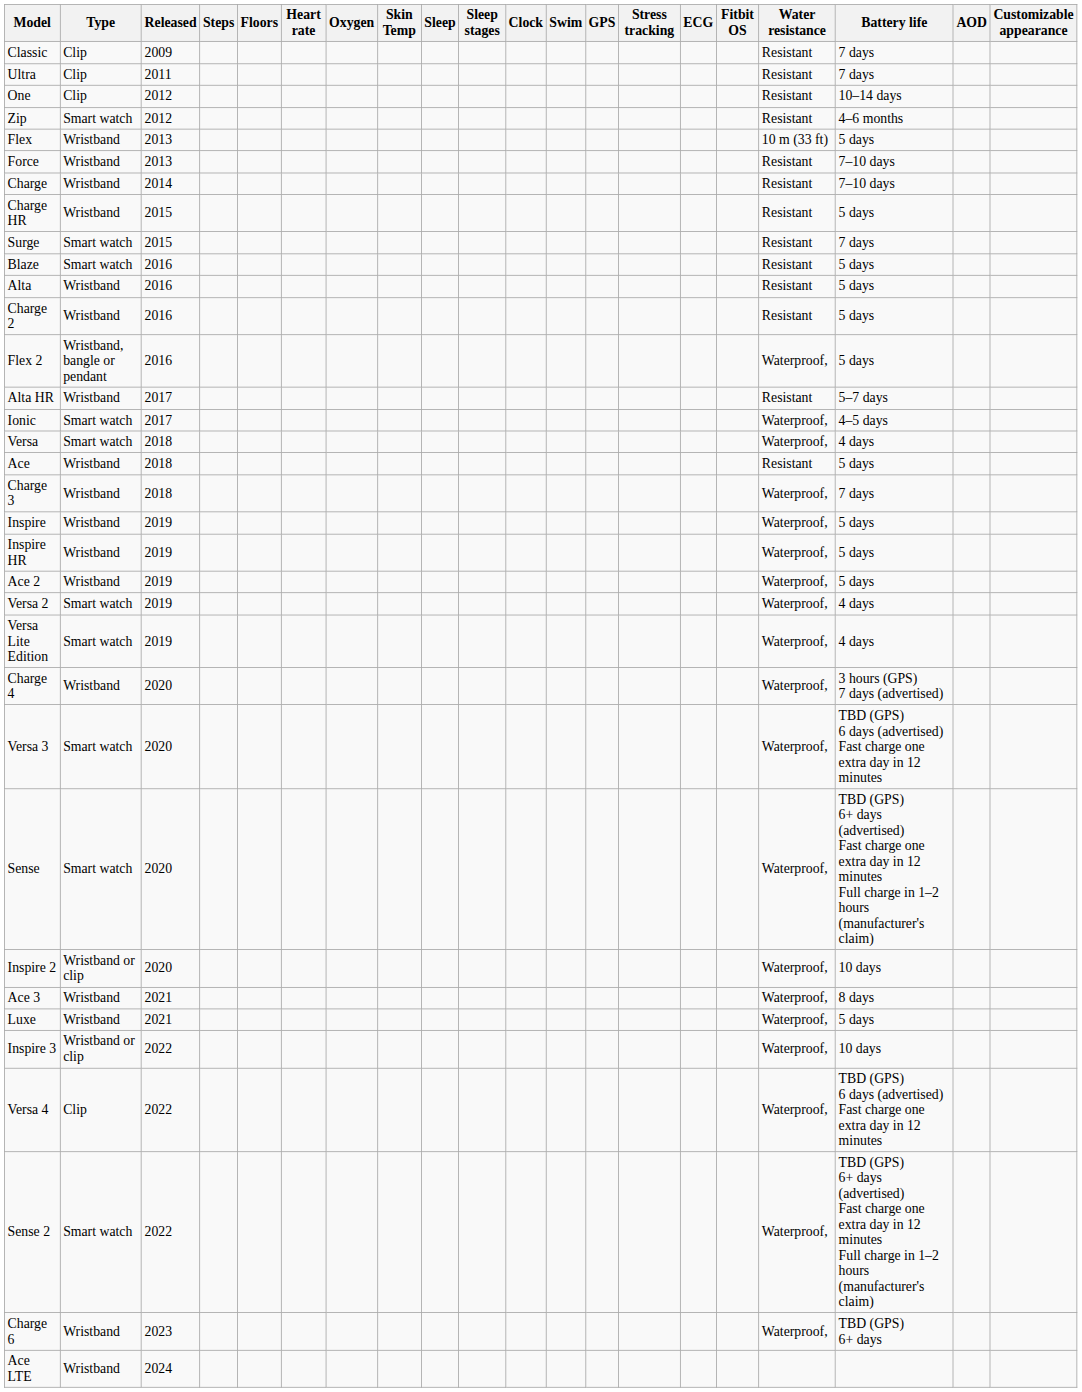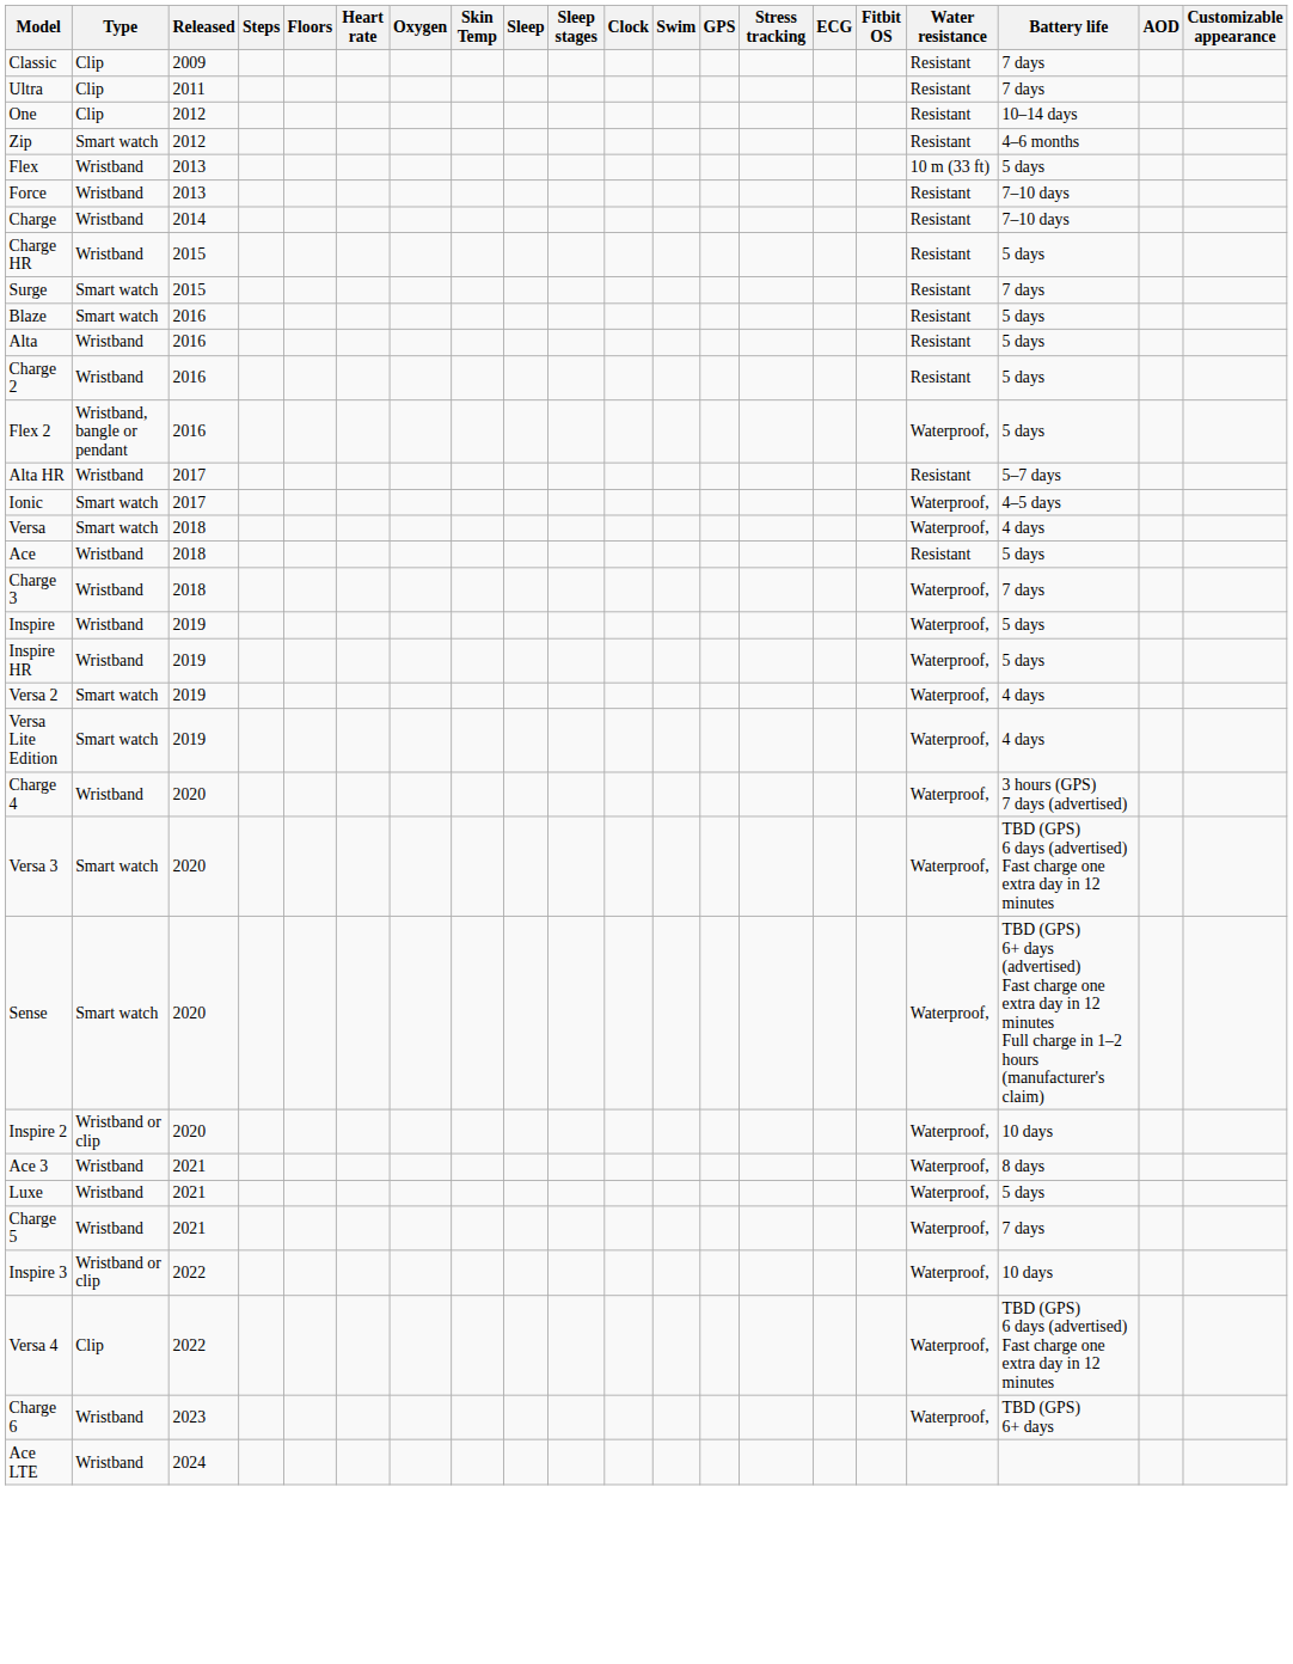 <table class="wikitable sortable sticky-header">
 <tr>
 <th>Model</th>
 <th>Type</th>
 <th>Released</th>
 <th>Steps</th>
 <th>Floors</th>
 <th>Heart rate</th>
 <th>Oxygen </th>
 <th>Skin Temp</th>
 <th>Sleep</th>
 <th>Sleep stages</th>
 <th>Clock</th>
 <th>Swim</th>
 <th>GPS</th>
 <th>Stress tracking</th>
 <th>ECG</th>
 <th>Fitbit OS</th>
 <th>Water resistance</th>
 <th>Battery life</th>
 <th>AOD</th>
 <th>Customizable<br>appearance</th>
 </tr>
 <tr>
 <td>Classic</td>
 <td>Clip</td>
 <td>2009</td>
 <td></td>
 <td></td>
 <td></td>
 <td></td>
 <td></td>
 <td></td>
 <td></td>
 <td></td>
 <td></td>
 <td></td>
 <td></td>
 <td></td>
 <td></td>
 <td>Resistant</td>
 <td>7 days</td>
 <td></td>
 <td></td>
 </tr>
 <tr>
 <td>Ultra</td>
 <td>Clip</td>
 <td>2011</td>
 <td></td>
 <td></td>
 <td></td>
 <td></td>
 <td></td>
 <td></td>
 <td></td>
 <td></td>
 <td></td>
 <td></td>
 <td></td>
 <td></td>
 <td></td>
 <td>Resistant</td>
 <td>7 days</td>
 <td></td>
 <td></td>
 </tr>
 <tr>
 <td>One</td>
 <td>Clip</td>
 <td>2012</td>
 <td></td>
 <td></td>
 <td></td>
 <td></td>
 <td></td>
 <td></td>
 <td></td>
 <td></td>
 <td></td>
 <td></td>
 <td></td>
 <td></td>
 <td></td>
 <td>Resistant</td>
 <td>10–14 days</td>
 <td></td>
 <td></td>
 </tr>
 <tr>
 <td>Zip</td>
 <td>Smart watch</td>
 <td>2012</td>
 <td></td>
 <td></td>
 <td></td>
 <td></td>
 <td></td>
 <td></td>
 <td></td>
 <td></td>
 <td></td>
 <td></td>
 <td></td>
 <td></td>
 <td></td>
 <td>Resistant</td>
 <td>4–6 months</td>
 <td></td>
 <td></td>
 </tr>
 <tr>
 <td>Flex</td>
 <td>Wristband</td>
 <td>2013</td>
 <td></td>
 <td></td>
 <td></td>
 <td></td>
 <td></td>
 <td></td>
 <td></td>
 <td></td>
 <td></td>
 <td></td>
 <td></td>
 <td></td>
 <td></td>
 <td>10 m (33 ft)</td>
 <td>5 days</td>
 <td></td>
 <td></td>
 </tr>
 <tr>
 <td>Force</td>
 <td>Wristband</td>
 <td>2013</td>
 <td></td>
 <td></td>
 <td></td>
 <td></td>
 <td></td>
 <td></td>
 <td></td>
 <td></td>
 <td></td>
 <td></td>
 <td></td>
 <td></td>
 <td></td>
 <td>Resistant</td>
 <td>7–10 days</td>
 <td></td>
 <td></td>
 </tr>
 <tr>
 <td>Charge</td>
 <td>Wristband</td>
 <td>2014</td>
 <td></td>
 <td></td>
 <td></td>
 <td></td>
 <td></td>
 <td></td>
 <td></td>
 <td></td>
 <td></td>
 <td></td>
 <td></td>
 <td></td>
 <td></td>
 <td>Resistant</td>
 <td>7–10 days</td>
 <td></td>
 <td></td>
 </tr>
 <tr>
 <td>Charge HR</td>
 <td>Wristband</td>
 <td>2015</td>
 <td></td>
 <td></td>
 <td></td>
 <td></td>
 <td></td>
 <td></td>
 <td></td>
 <td></td>
 <td></td>
 <td></td>
 <td></td>
 <td></td>
 <td></td>
 <td>Resistant</td>
 <td>5 days</td>
 <td></td>
 <td></td>
 </tr>
 <tr>
 <td>Surge</td>
 <td>Smart watch</td>
 <td>2015</td>
 <td></td>
 <td></td>
 <td></td>
 <td></td>
 <td></td>
 <td></td>
 <td></td>
 <td></td>
 <td></td>
 <td></td>
 <td></td>
 <td></td>
 <td></td>
 <td>Resistant</td>
 <td>7 days</td>
 <td></td>
 <td></td>
 </tr>
 <tr>
 <td>Blaze</td>
 <td>Smart watch</td>
 <td>2016</td>
 <td></td>
 <td></td>
 <td></td>
 <td></td>
 <td></td>
 <td></td>
 <td></td>
 <td></td>
 <td></td>
 <td></td>
 <td></td>
 <td></td>
 <td></td>
 <td>Resistant</td>
 <td>5 days</td>
 <td></td>
 <td></td>
 </tr>
 <tr>
 <td>Alta</td>
 <td>Wristband</td>
 <td>2016</td>
 <td></td>
 <td></td>
 <td></td>
 <td></td>
 <td></td>
 <td></td>
 <td></td>
 <td></td>
 <td></td>
 <td></td>
 <td></td>
 <td></td>
 <td></td>
 <td>Resistant</td>
 <td>5 days</td>
 <td></td>
 <td></td>
 </tr>
 <tr>
 <td>Charge 2</td>
 <td>Wristband</td>
 <td>2016</td>
 <td></td>
 <td></td>
 <td></td>
 <td></td>
 <td></td>
 <td></td>
 <td></td>
 <td></td>
 <td></td>
 <td></td>
 <td></td>
 <td></td>
 <td></td>
 <td>Resistant</td>
 <td>5 days</td>
 <td></td>
 <td></td>
 </tr>
 <tr>
 <td>Flex 2</td>
 <td>Wristband, bangle or pendant</td>
 <td>2016</td>
 <td></td>
 <td></td>
 <td></td>
 <td></td>
 <td></td>
 <td></td>
 <td></td>
 <td></td>
 <td></td>
 <td></td>
 <td></td>
 <td></td>
 <td></td>
 <td>Waterproof, </td>
 <td>5 days</td>
 <td></td>
 <td></td>
 </tr>
 <tr>
 <td>Alta HR</td>
 <td>Wristband</td>
 <td>2017</td>
 <td></td>
 <td></td>
 <td></td>
 <td></td>
 <td></td>
 <td></td>
 <td></td>
 <td></td>
 <td></td>
 <td></td>
 <td></td>
 <td></td>
 <td></td>
 <td>Resistant</td>
 <td>5–7 days</td>
 <td></td>
 <td></td>
 </tr>
 <tr>
 <td>Ionic</td>
 <td>Smart watch</td>
 <td>2017</td>
 <td></td>
 <td></td>
 <td></td>
 <td></td>
 <td></td>
 <td></td>
 <td></td>
 <td></td>
 <td></td>
 <td></td>
 <td></td>
 <td></td>
 <td></td>
 <td>Waterproof, </td>
 <td>4–5 days</td>
 <td></td>
 <td></td>
 </tr>
 <tr>
 <td>Versa</td>
 <td>Smart watch</td>
 <td>2018</td>
 <td></td>
 <td></td>
 <td></td>
 <td></td>
 <td></td>
 <td></td>
 <td></td>
 <td></td>
 <td></td>
 <td></td>
 <td></td>
 <td></td>
 <td></td>
 <td>Waterproof, </td>
 <td>4 days</td>
 <td></td>
 <td></td>
 </tr>
 <tr>
 <td>Ace</td>
 <td>Wristband</td>
 <td>2018</td>
 <td></td>
 <td></td>
 <td></td>
 <td></td>
 <td></td>
 <td></td>
 <td></td>
 <td></td>
 <td></td>
 <td></td>
 <td></td>
 <td></td>
 <td></td>
 <td>Resistant</td>
 <td>5 days</td>
 <td></td>
 <td></td>
 </tr>
 <tr>
 <td>Charge 3</td>
 <td>Wristband</td>
 <td>2018</td>
 <td></td>
 <td></td>
 <td></td>
 <td></td>
 <td></td>
 <td></td>
 <td></td>
 <td></td>
 <td></td>
 <td></td>
 <td></td>
 <td></td>
 <td></td>
 <td>Waterproof, </td>
 <td>7 days</td>
 <td></td>
 <td></td>
 </tr>
 <tr>
 <td>Inspire</td>
 <td>Wristband</td>
 <td>2019</td>
 <td></td>
 <td></td>
 <td></td>
 <td></td>
 <td></td>
 <td></td>
 <td></td>
 <td></td>
 <td></td>
 <td></td>
 <td></td>
 <td></td>
 <td></td>
 <td>Waterproof, </td>
 <td>5 days</td>
 <td></td>
 <td></td>
 </tr>
 <tr>
 <td>Inspire HR</td>
 <td>Wristband</td>
 <td>2019</td>
 <td></td>
 <td></td>
 <td></td>
 <td></td>
 <td></td>
 <td></td>
 <td></td>
 <td></td>
 <td></td>
 <td></td>
 <td></td>
 <td></td>
 <td></td>
 <td>Waterproof, </td>
 <td>5 days</td>
 <td></td>
 <td></td>
 </tr>
 <tr>
-<td>Ace 2</td>
-<td>Wristband</td>
-<td>2019</td>
-<td></td>
-<td></td>
-<td></td>
-<td></td>
-<td></td>
-<td></td>
-<td></td>
-<td></td>
-<td></td>
-<td></td>
-<td></td>
-<td></td>
-<td></td>
-<td>Waterproof, </td>
-<td>5 days</td>
-<td></td>
-<td></td>
-</tr>
-<tr>
 <td>Versa 2</td>
 <td>Smart watch</td>
 <td>2019</td>
 <td></td>
 <td></td>
 <td></td>
 <td></td>
 <td></td>
 <td></td>
 <td></td>
 <td></td>
 <td></td>
 <td></td>
 <td></td>
 <td></td>
 <td></td>
 <td>Waterproof, </td>
 <td>4 days</td>
 <td></td>
 <td></td>
 </tr>
 <tr>
 <td>Versa Lite Edition</td>
 <td>Smart watch</td>
 <td>2019</td>
 <td></td>
 <td></td>
 <td></td>
 <td></td>
 <td></td>
 <td></td>
 <td></td>
 <td></td>
 <td></td>
 <td></td>
 <td></td>
 <td></td>
 <td></td>
 <td>Waterproof, </td>
 <td>4 days</td>
 <td></td>
 <td></td>
 </tr>
 <tr>
 <td>Charge 4</td>
 <td>Wristband</td>
 <td>2020</td>
 <td></td>
 <td></td>
 <td></td>
 <td></td>
 <td></td>
 <td></td>
 <td></td>
 <td></td>
 <td></td>
 <td></td>
 <td></td>
 <td></td>
 <td></td>
 <td>Waterproof, </td>
 <td>3 hours (GPS)<br>7 days (advertised)</td>
 <td></td>
 <td></td>
 </tr>
 <tr>
 <td>Versa 3</td>
 <td>Smart watch</td>
 <td>2020</td>
 <td></td>
 <td></td>
 <td></td>
 <td></td>
 <td></td>
 <td></td>
 <td></td>
 <td></td>
 <td></td>
 <td></td>
 <td></td>
 <td></td>
 <td></td>
 <td>Waterproof, </td>
 <td>TBD (GPS)<br>6 days (advertised)<br>Fast charge one extra day in 12 minutes</td>
 <td></td>
 <td></td>
 </tr>
 <tr>
 <td>Sense</td>
 <td>Smart watch</td>
 <td>2020</td>
 <td></td>
 <td></td>
 <td></td>
 <td></td>
 <td></td>
 <td></td>
 <td></td>
 <td></td>
 <td></td>
 <td></td>
 <td></td>
 <td></td>
 <td></td>
 <td>Waterproof, </td>
 <td>TBD (GPS)<br>6+ days (advertised)<br>Fast charge one extra day in 12 minutes<br>Full charge in 1–2 hours (manufacturer's claim)</td>
 <td></td>
 <td></td>
 </tr>
 <tr>
 <td>Inspire 2</td>
 <td>Wristband or clip</td>
 <td>2020</td>
 <td></td>
 <td></td>
 <td></td>
 <td></td>
 <td></td>
 <td></td>
 <td></td>
 <td></td>
 <td></td>
 <td></td>
 <td></td>
 <td></td>
 <td></td>
 <td>Waterproof, </td>
 <td>10 days</td>
 <td></td>
 <td></td>
 </tr>
 <tr>
 <td>Ace 3</td>
 <td>Wristband</td>
 <td>2021</td>
 <td></td>
 <td></td>
 <td></td>
 <td></td>
 <td></td>
 <td></td>
 <td></td>
 <td></td>
 <td></td>
 <td></td>
 <td></td>
 <td></td>
 <td></td>
 <td>Waterproof, </td>
 <td>8 days</td>
 <td></td>
 <td></td>
 </tr>
 <tr>
 <td>Luxe</td>
 <td>Wristband</td>
 <td>2021</td>
 <td></td>
 <td></td>
 <td></td>
 <td></td>
 <td></td>
 <td></td>
 <td></td>
 <td></td>
 <td></td>
 <td></td>
 <td></td>
 <td></td>
 <td></td>
 <td>Waterproof, </td>
 <td>5 days</td>
 <td></td>
 <td></td>
 </tr>
 <tr>
+<td>Charge 5</td>
+<td>Wristband</td>
+<td>2021</td>
+<td></td>
+<td></td>
+<td></td>
+<td></td>
+<td></td>
+<td></td>
+<td></td>
+<td></td>
+<td></td>
+<td></td>
+<td></td>
+<td></td>
+<td></td>
+<td>Waterproof, </td>
+<td>7 days</td>
+<td></td>
+<td></td>
+</tr>
+<tr>
 <td>Inspire 3</td>
 <td>Wristband or clip</td>
 <td>2022</td>
 <td></td>
 <td></td>
 <td></td>
 <td></td>
 <td></td>
 <td></td>
 <td></td>
 <td></td>
 <td></td>
 <td></td>
 <td></td>
 <td></td>
 <td></td>
 <td>Waterproof, </td>
 <td>10 days</td>
 <td></td>
 <td></td>
 </tr>
 <tr>
 <td>Versa 4</td>
 <td>Clip</td>
 <td>2022</td>
 <td></td>
 <td></td>
 <td></td>
 <td></td>
 <td></td>
 <td></td>
 <td></td>
 <td></td>
 <td></td>
 <td></td>
 <td></td>
 <td></td>
 <td></td>
 <td>Waterproof, </td>
 <td>TBD (GPS)<br>6 days (advertised)<br>Fast charge one extra day in 12 minutes</td>
-<td></td>
-<td></td>
-</tr>
-<tr>
-<td>Sense 2</td>
-<td>Smart watch</td>
-<td>2022</td>
-<td></td>
-<td></td>
-<td></td>
-<td></td>
-<td></td>
-<td></td>
-<td></td>
-<td></td>
-<td></td>
-<td></td>
-<td></td>
-<td></td>
-<td></td>
-<td>Waterproof, </td>
-<td>TBD (GPS)<br>6+ days (advertised)<br>Fast charge one extra day in 12 minutes<br>Full charge in 1–2 hours (manufacturer's claim)</td>
 <td></td>
 <td></td>
 </tr>
 <tr>
 <td>Charge 6</td>
 <td>Wristband</td>
 <td>2023</td>
 <td></td>
 <td></td>
 <td></td>
 <td></td>
 <td></td>
 <td></td>
 <td></td>
 <td></td>
 <td></td>
 <td></td>
 <td></td>
 <td></td>
 <td></td>
 <td>Waterproof, </td>
 <td>TBD (GPS)<br>6+ days</td>
 <td></td>
 <td></td>
 </tr>
 <tr>
 <td>Ace LTE</td>
 <td>Wristband</td>
 <td>2024</td>
 <td></td>
 <td></td>
 <td></td>
 <td></td>
 <td></td>
 <td></td>
 <td></td>
 <td></td>
 <td></td>
 <td></td>
 <td></td>
 <td></td>
 <td></td>
 <td></td>
 <td></td>
 <td></td>
 <td></td>
 </tr>
 </table>
